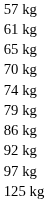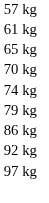 <table>
 <tr>
 <td rowspan=2>57 kg<br></td>
 <td rowspan=2></td>
 <td rowspan=2></td>
 <td></td>
 </tr>
 <tr>
 <td></td>
 </tr>
 <tr>
 <td rowspan=2>61 kg<br></td>
 <td rowspan=2></td>
 <td rowspan=2></td>
 <td></td>
 </tr>
 <tr>
 <td></td>
 </tr>
 <tr>
 <td rowspan=2>65 kg<br></td>
 <td rowspan=2></td>
 <td rowspan=2></td>
 <td></td>
 </tr>
 <tr>
 <td></td>
 </tr>
 <tr>
 <td rowspan=2>70 kg<br></td>
 <td rowspan=2></td>
 <td rowspan=2></td>
 <td></td>
 </tr>
 <tr>
 <td></td>
 </tr>
 <tr>
 <td rowspan=2>74 kg<br></td>
 <td rowspan=2></td>
 <td rowspan=2></td>
 <td></td>
 </tr>
 <tr>
 <td></td>
 </tr>
 <tr>
 <td rowspan=2>79 kg<br></td>
 <td rowspan=2></td>
 <td rowspan=2></td>
 <td></td>
 </tr>
 <tr>
 <td></td>
 </tr>
 <tr>
 <td rowspan=2>86 kg<br></td>
 <td rowspan=2></td>
 <td rowspan=2></td>
 <td></td>
 </tr>
 <tr>
 <td></td>
 </tr>
 <tr>
 <td>92 kg<br></td>
 <td></td>
 <td></td>
 <td></td>
 </tr>
 <tr>
 <td rowspan=2>97 kg<br></td>
 <td rowspan=2></td>
 <td rowspan=2></td>
 <td></td>
 </tr>
 <tr>
 <td></td>
 </tr>
-<tr>
-<td>125 kg<br></td>
-<td></td>
-<td></td>
-<td></td>
-</tr>
 </table>
